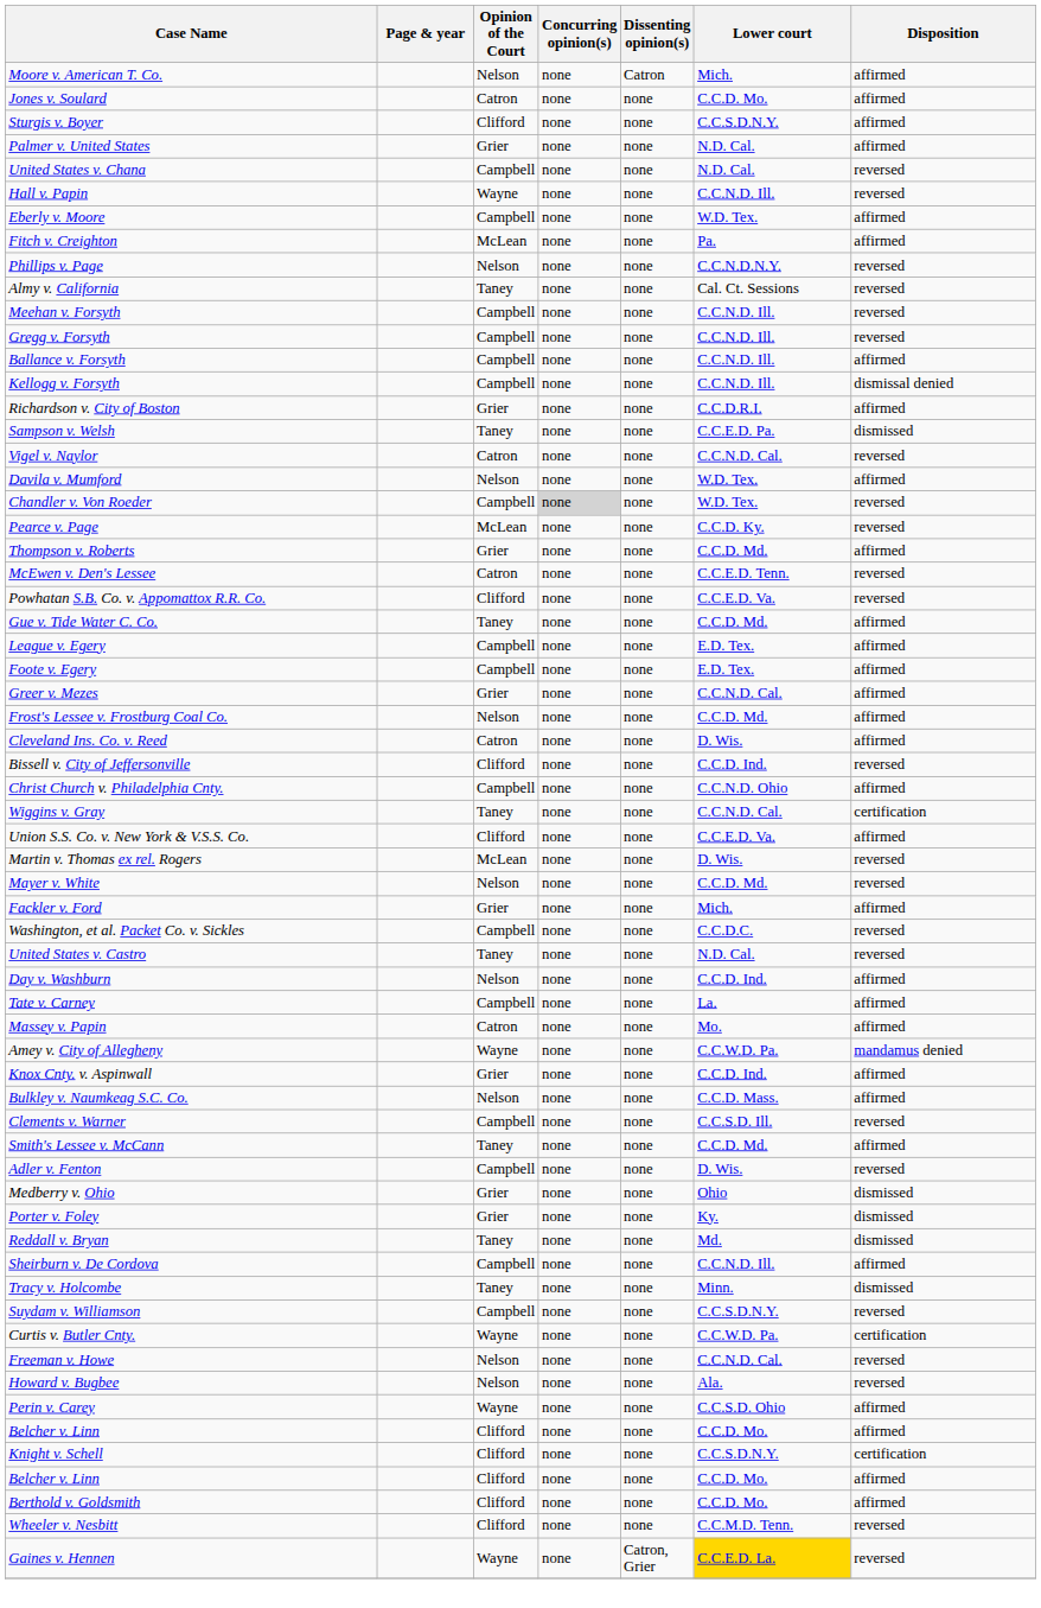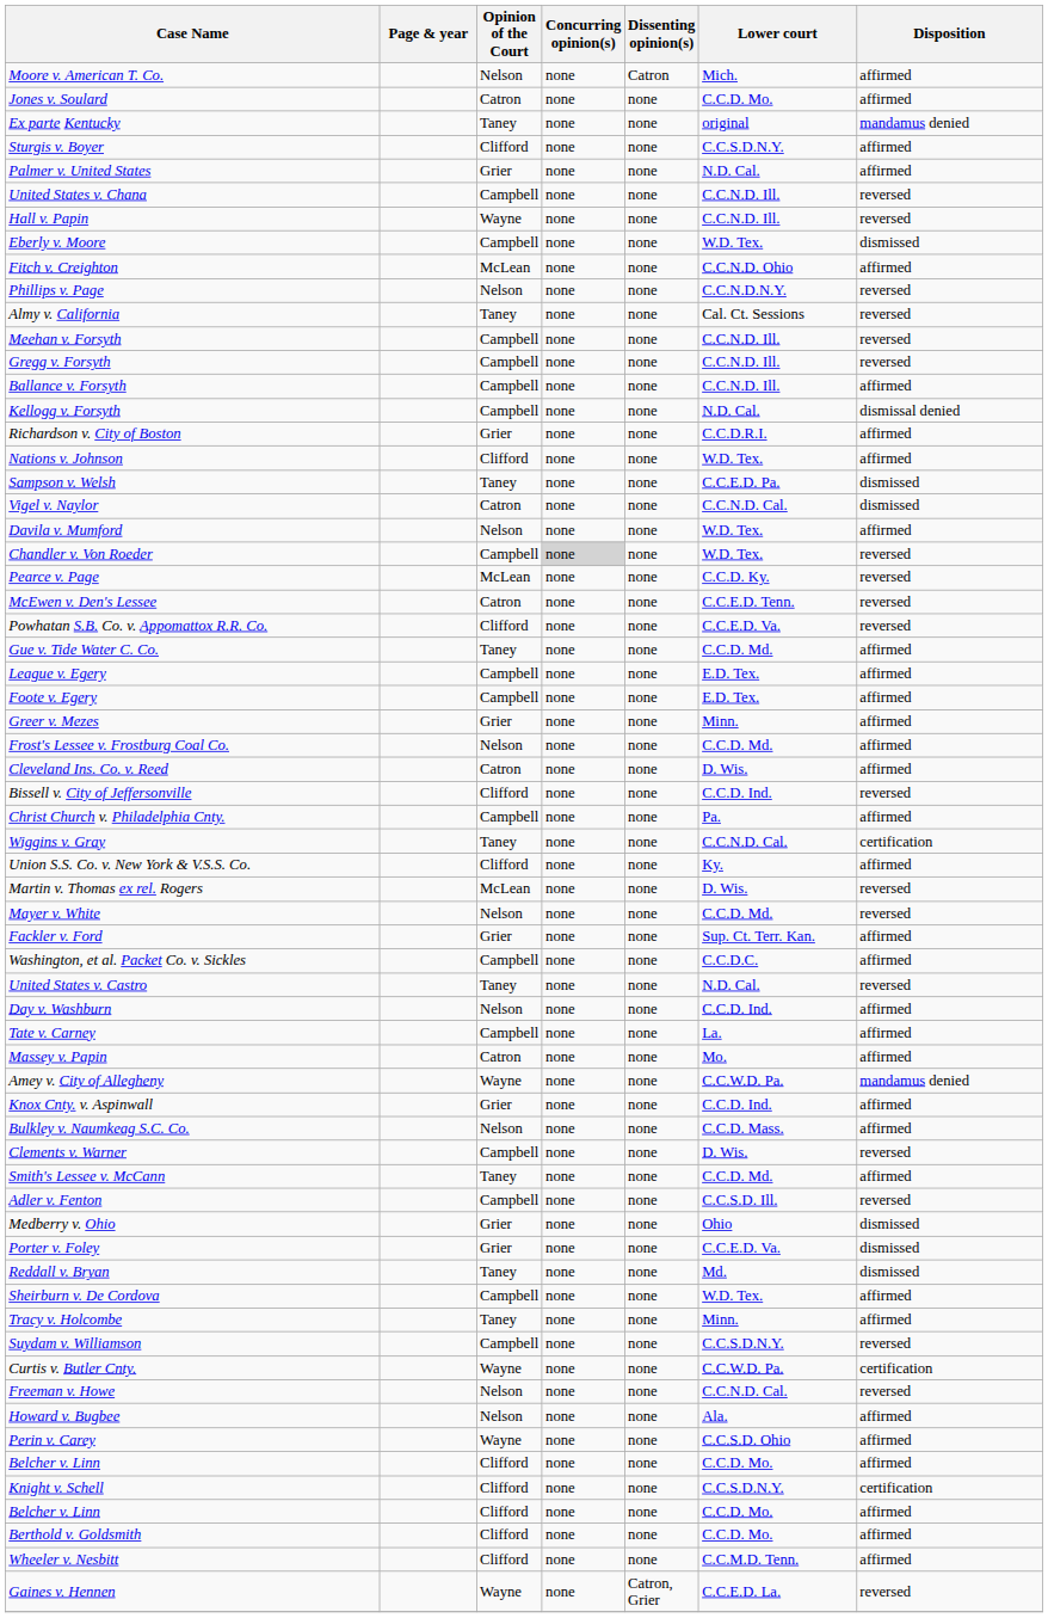 <table class="wikitable sortable">
 <tr>
 <th scope="col" style="width: 390px;">Case Name</th>
 <th scope="col" style="width: 95px;">Page & year</th>
 <th scope="col" style="width: 10px;">Opinion of the Court</th>
 <th scope="col" style="width: 10px;">Concurring opinion(s)</th>
 <th scope="col" style="width: 10px;">Dissenting opinion(s)</th>
 <th scope="col" style="width: 160px;">Lower court</th>
 <th scope="col" style="width: 190px;">Disposition</th>
 </tr>
 <tr>
 <td><em><a href='#'>Moore v. American T. Co.</a></em></td>
 <td align="right"></td>
 <td>Nelson</td>
 <td>none</td>
 <td>Catron</td>
 <td><a href='#'>Mich.</a></td>
 <td>affirmed</td>
 </tr>
 <tr>
 <td><em><a href='#'>Jones v. Soulard</a></em></td>
 <td align="right"></td>
 <td>Catron</td>
 <td>none</td>
 <td>none</td>
 <td><a href='#'>C.C.D. Mo.</a></td>
 <td>affirmed</td>
 </tr>
 <tr>
+<td><em><a href='#'>Ex parte</a> <a href='#'>Kentucky</a></em></td>
+<td align="right"></td>
+<td>Taney</td>
+<td>none</td>
+<td>none</td>
+<td><a href='#'>original</a></td>
+<td><a href='#'>mandamus</a> denied</td>
+</tr>
+<tr>
 <td><em><a href='#'>Sturgis v. Boyer</a></em></td>
 <td align="right"></td>
 <td>Clifford</td>
 <td>none</td>
 <td>none</td>
 <td><a href='#'>C.C.S.D.N.Y.</a></td>
 <td>affirmed</td>
 </tr>
 <tr>
 <td><em><a href='#'>Palmer v. United States</a></em></td>
 <td align="right"></td>
 <td>Grier</td>
 <td>none</td>
 <td>none</td>
 <td><a href='#'>N.D. Cal.</a></td>
 <td>affirmed</td>
 </tr>
 <tr>
 <td><em><a href='#'>United States v. Chana</a></em></td>
 <td align="right"></td>
 <td>Campbell</td>
 <td>none</td>
 <td>none</td>
-<td><a href='#'>N.D. Cal.</a></td>
+<td><a href='#'>C.C.N.D. Ill.</a></td>
 <td>reversed</td>
 </tr>
 <tr>
 <td><em><a href='#'>Hall v. Papin</a></em></td>
 <td align="right"></td>
 <td>Wayne</td>
 <td>none</td>
 <td>none</td>
 <td><a href='#'>C.C.N.D. Ill.</a></td>
 <td>reversed</td>
 </tr>
 <tr>
 <td><em><a href='#'>Eberly v. Moore</a></em></td>
 <td align="right"></td>
 <td>Campbell</td>
 <td>none</td>
 <td>none</td>
 <td><a href='#'>W.D. Tex.</a></td>
-<td>affirmed</td>
+<td>dismissed</td>
 </tr>
 <tr>
 <td><em><a href='#'>Fitch v. Creighton</a></em></td>
 <td align="right"></td>
 <td>McLean</td>
 <td>none</td>
 <td>none</td>
-<td><a href='#'>Pa.</a></td>
+<td><a href='#'>C.C.N.D. Ohio</a></td>
 <td>affirmed</td>
 </tr>
 <tr>
 <td><em><a href='#'>Phillips v. Page</a></em></td>
 <td align="right"></td>
 <td>Nelson</td>
 <td>none</td>
 <td>none</td>
 <td><a href='#'>C.C.N.D.N.Y.</a></td>
 <td>reversed</td>
 </tr>
 <tr>
 <td><em>Almy v. <a href='#'>California</a></em></td>
 <td align="right"></td>
 <td>Taney</td>
 <td>none</td>
 <td>none</td>
 <td>Cal. Ct. Sessions</td>
 <td>reversed</td>
 </tr>
 <tr>
 <td><em><a href='#'>Meehan v. Forsyth</a></em></td>
 <td align="right"></td>
 <td>Campbell</td>
 <td>none</td>
 <td>none</td>
 <td><a href='#'>C.C.N.D. Ill.</a></td>
 <td>reversed</td>
 </tr>
 <tr>
 <td><em><a href='#'>Gregg v. Forsyth</a></em></td>
 <td align="right"></td>
 <td>Campbell</td>
 <td>none</td>
 <td>none</td>
 <td><a href='#'>C.C.N.D. Ill.</a></td>
 <td>reversed</td>
 </tr>
 <tr>
 <td><em><a href='#'>Ballance v. Forsyth</a></em></td>
 <td align="right"></td>
 <td>Campbell</td>
 <td>none</td>
 <td>none</td>
 <td><a href='#'>C.C.N.D. Ill.</a></td>
 <td>affirmed</td>
 </tr>
 <tr>
 <td><em><a href='#'>Kellogg v. Forsyth</a></em></td>
 <td align="right"></td>
 <td>Campbell</td>
 <td>none</td>
 <td>none</td>
-<td><a href='#'>C.C.N.D. Ill.</a></td>
+<td><a href='#'>N.D. Cal.</a></td>
 <td>dismissal denied</td>
 </tr>
 <tr>
 <td><em>Richardson v. <a href='#'>City of Boston</a></em></td>
 <td align="right"></td>
 <td>Grier</td>
 <td>none</td>
 <td>none</td>
 <td><a href='#'>C.C.D.R.I.</a></td>
+<td>affirmed</td>
+</tr>
+<tr>
+<td><em><a href='#'>Nations v. Johnson</a></em></td>
+<td align="right"></td>
+<td>Clifford</td>
+<td>none</td>
+<td>none</td>
+<td><a href='#'>W.D. Tex.</a></td>
 <td>affirmed</td>
 </tr>
 <tr>
 <td><em><a href='#'>Sampson v. Welsh</a></em></td>
 <td align="right"></td>
 <td>Taney</td>
 <td>none</td>
 <td>none</td>
 <td><a href='#'>C.C.E.D. Pa.</a></td>
 <td>dismissed</td>
 </tr>
 <tr>
 <td><em><a href='#'>Vigel v. Naylor</a></em></td>
 <td align="right"></td>
 <td>Catron</td>
 <td>none</td>
 <td>none</td>
 <td><a href='#'>C.C.N.D. Cal.</a></td>
-<td>reversed</td>
+<td>dismissed</td>
 </tr>
 <tr>
 <td><em><a href='#'>Davila v. Mumford</a></em></td>
 <td align="right"></td>
 <td>Nelson</td>
 <td>none</td>
 <td>none</td>
 <td><a href='#'>W.D. Tex.</a></td>
 <td>affirmed</td>
 </tr>
 <tr>
 <td><em><a href='#'>Chandler v. Von Roeder</a></em></td>
 <td align="right"></td>
 <td>Campbell</td>
 <td style="background: lightgrey;">none</td>
 <td>none</td>
 <td><a href='#'>W.D. Tex.</a></td>
 <td>reversed</td>
 </tr>
 <tr>
 <td><em><a href='#'>Pearce v. Page</a></em></td>
 <td align="right"></td>
 <td>McLean</td>
 <td>none</td>
 <td>none</td>
 <td><a href='#'>C.C.D. Ky.</a></td>
 <td>reversed</td>
-</tr>
-<tr>
-<td><em><a href='#'>Thompson v. Roberts</a></em></td>
-<td align="right"></td>
-<td>Grier</td>
-<td>none</td>
-<td>none</td>
-<td><a href='#'>C.C.D. Md.</a></td>
-<td>affirmed</td>
 </tr>
 <tr>
 <td><em><a href='#'>McEwen v. Den's Lessee</a></em></td>
 <td align="right"></td>
 <td>Catron</td>
 <td>none</td>
 <td>none</td>
 <td><a href='#'>C.C.E.D. Tenn.</a></td>
 <td>reversed</td>
 </tr>
 <tr>
 <td><em>Powhatan <a href='#'>S.B.</a> Co. v. <a href='#'>Appomattox R.R. Co.</a></em></td>
 <td align="right"></td>
 <td>Clifford</td>
 <td>none</td>
 <td>none</td>
 <td><a href='#'>C.C.E.D. Va.</a></td>
 <td>reversed</td>
 </tr>
 <tr>
 <td><em><a href='#'>Gue v. Tide Water C. Co.</a></em></td>
 <td align="right"></td>
 <td>Taney</td>
 <td>none</td>
 <td>none</td>
 <td><a href='#'>C.C.D. Md.</a></td>
 <td>affirmed</td>
 </tr>
 <tr>
 <td><em><a href='#'>League v. Egery</a></em></td>
 <td align="right"></td>
 <td>Campbell</td>
 <td>none</td>
 <td>none</td>
 <td><a href='#'>E.D. Tex.</a></td>
 <td>affirmed</td>
 </tr>
 <tr>
 <td><em><a href='#'>Foote v. Egery</a></em></td>
 <td align="right"></td>
 <td>Campbell</td>
 <td>none</td>
 <td>none</td>
 <td><a href='#'>E.D. Tex.</a></td>
 <td>affirmed</td>
 </tr>
 <tr>
 <td><em><a href='#'>Greer v. Mezes</a></em></td>
 <td align="right"></td>
 <td>Grier</td>
 <td>none</td>
 <td>none</td>
-<td><a href='#'>C.C.N.D. Cal.</a></td>
+<td><a href='#'>Minn.</a></td>
 <td>affirmed</td>
 </tr>
 <tr>
 <td><em><a href='#'>Frost's Lessee v. Frostburg Coal Co.</a></em></td>
 <td align="right"></td>
 <td>Nelson</td>
 <td>none</td>
 <td>none</td>
 <td><a href='#'>C.C.D. Md.</a></td>
 <td>affirmed</td>
 </tr>
 <tr>
 <td><em><a href='#'>Cleveland Ins. Co. v. Reed</a></em></td>
 <td align="right"></td>
 <td>Catron</td>
 <td>none</td>
 <td>none</td>
 <td><a href='#'>D. Wis.</a></td>
 <td>affirmed</td>
 </tr>
 <tr>
 <td><em>Bissell v. <a href='#'>City of Jeffersonville</a></em></td>
 <td align="right"></td>
 <td>Clifford</td>
 <td>none</td>
 <td>none</td>
 <td><a href='#'>C.C.D. Ind.</a></td>
 <td>reversed</td>
 </tr>
 <tr>
 <td><em><a href='#'>Christ Church</a> v. <a href='#'>Philadelphia Cnty.</a></em></td>
 <td align="right"></td>
 <td>Campbell</td>
 <td>none</td>
 <td>none</td>
-<td><a href='#'>C.C.N.D. Ohio</a></td>
+<td><a href='#'>Pa.</a></td>
 <td>affirmed</td>
 </tr>
 <tr>
 <td><em><a href='#'>Wiggins v. Gray</a></em></td>
 <td align="right"></td>
 <td>Taney</td>
 <td>none</td>
 <td>none</td>
 <td><a href='#'>C.C.N.D. Cal.</a></td>
 <td>certification</td>
 </tr>
 <tr>
 <td><em>Union S.S. Co. v. New York & V.S.S. Co.</em></td>
 <td align="right"></td>
 <td>Clifford</td>
 <td>none</td>
 <td>none</td>
-<td><a href='#'>C.C.E.D. Va.</a></td>
+<td><a href='#'>Ky.</a></td>
 <td>affirmed</td>
 </tr>
 <tr>
 <td><em>Martin v. Thomas <a href='#'>ex rel.</a> Rogers</em></td>
 <td align="right"></td>
 <td>McLean</td>
 <td>none</td>
 <td>none</td>
 <td><a href='#'>D. Wis.</a></td>
 <td>reversed</td>
 </tr>
 <tr>
 <td><em><a href='#'>Mayer v. White</a></em></td>
 <td align="right"></td>
 <td>Nelson</td>
 <td>none</td>
 <td>none</td>
 <td><a href='#'>C.C.D. Md.</a></td>
 <td>reversed</td>
 </tr>
 <tr>
 <td><em><a href='#'>Fackler v. Ford</a></em></td>
 <td align="right"></td>
 <td>Grier</td>
 <td>none</td>
 <td>none</td>
-<td><a href='#'>Mich.</a></td>
+<td><a href='#'>Sup. Ct. Terr. Kan.</a></td>
 <td>affirmed</td>
 </tr>
 <tr>
 <td><em>Washington, et al. <a href='#'>Packet</a> Co. v. Sickles</em></td>
 <td align="right"></td>
 <td>Campbell</td>
 <td>none</td>
 <td>none</td>
 <td><a href='#'>C.C.D.C.</a></td>
-<td>reversed</td>
+<td>affirmed</td>
 </tr>
 <tr>
 <td><em><a href='#'>United States v. Castro</a></em></td>
 <td align="right"></td>
 <td>Taney</td>
 <td>none</td>
 <td>none</td>
 <td><a href='#'>N.D. Cal.</a></td>
 <td>reversed</td>
 </tr>
 <tr>
 <td><em><a href='#'>Day v. Washburn</a></em></td>
 <td align="right"></td>
 <td>Nelson</td>
 <td>none</td>
 <td>none</td>
 <td><a href='#'>C.C.D. Ind.</a></td>
 <td>affirmed</td>
 </tr>
 <tr>
 <td><em><a href='#'>Tate v. Carney</a></em></td>
 <td align="right"></td>
 <td>Campbell</td>
 <td>none</td>
 <td>none</td>
 <td><a href='#'>La.</a></td>
 <td>affirmed</td>
 </tr>
 <tr>
 <td><em><a href='#'>Massey v. Papin</a></em></td>
 <td align="right"></td>
 <td>Catron</td>
 <td>none</td>
 <td>none</td>
 <td><a href='#'>Mo.</a></td>
 <td>affirmed</td>
 </tr>
 <tr>
 <td><em>Amey v. <a href='#'>City of Allegheny</a></em></td>
 <td align="right"></td>
 <td>Wayne</td>
 <td>none</td>
 <td>none</td>
 <td><a href='#'>C.C.W.D. Pa.</a></td>
 <td><a href='#'>mandamus</a> denied</td>
 </tr>
 <tr>
 <td><em><a href='#'>Knox Cnty.</a> v. Aspinwall</em></td>
 <td align="right"></td>
 <td>Grier</td>
 <td>none</td>
 <td>none</td>
 <td><a href='#'>C.C.D. Ind.</a></td>
 <td>affirmed</td>
 </tr>
 <tr>
 <td><em><a href='#'>Bulkley v. Naumkeag S.C. Co.</a></em></td>
 <td align="right"></td>
 <td>Nelson</td>
 <td>none</td>
 <td>none</td>
 <td><a href='#'>C.C.D. Mass.</a></td>
 <td>affirmed</td>
 </tr>
 <tr>
 <td><em><a href='#'>Clements v. Warner</a></em></td>
 <td align="right"></td>
 <td>Campbell</td>
 <td>none</td>
 <td>none</td>
-<td><a href='#'>C.C.S.D. Ill.</a></td>
+<td><a href='#'>D. Wis.</a></td>
 <td>reversed</td>
 </tr>
 <tr>
 <td><em><a href='#'>Smith's Lessee v. McCann</a></em></td>
 <td align="right"></td>
 <td>Taney</td>
 <td>none</td>
 <td>none</td>
 <td><a href='#'>C.C.D. Md.</a></td>
 <td>affirmed</td>
 </tr>
 <tr>
 <td><em><a href='#'>Adler v. Fenton</a></em></td>
 <td align="right"></td>
 <td>Campbell</td>
 <td>none</td>
 <td>none</td>
-<td><a href='#'>D. Wis.</a></td>
+<td><a href='#'>C.C.S.D. Ill.</a></td>
 <td>reversed</td>
 </tr>
 <tr>
 <td><em>Medberry v. <a href='#'>Ohio</a></em></td>
 <td align="right"></td>
 <td>Grier</td>
 <td>none</td>
 <td>none</td>
 <td><a href='#'>Ohio</a></td>
 <td>dismissed</td>
 </tr>
 <tr>
 <td><em><a href='#'>Porter v. Foley</a></em></td>
 <td align="right"></td>
 <td>Grier</td>
 <td>none</td>
 <td>none</td>
-<td><a href='#'>Ky.</a></td>
+<td><a href='#'>C.C.E.D. Va.</a></td>
 <td>dismissed</td>
 </tr>
 <tr>
 <td><em><a href='#'>Reddall v. Bryan</a></em></td>
 <td align="right"></td>
 <td>Taney</td>
 <td>none</td>
 <td>none</td>
 <td><a href='#'>Md.</a></td>
 <td>dismissed</td>
 </tr>
 <tr>
 <td><em><a href='#'>Sheirburn v. De Cordova</a></em></td>
 <td align="right"></td>
 <td>Campbell</td>
 <td>none</td>
 <td>none</td>
-<td><a href='#'>C.C.N.D. Ill.</a></td>
+<td><a href='#'>W.D. Tex.</a></td>
 <td>affirmed</td>
 </tr>
 <tr>
 <td><em><a href='#'>Tracy v. Holcombe</a></em></td>
 <td align="right"></td>
 <td>Taney</td>
 <td>none</td>
 <td>none</td>
 <td><a href='#'>Minn.</a></td>
-<td>dismissed</td>
+<td>affirmed</td>
 </tr>
 <tr>
 <td><em><a href='#'>Suydam v. Williamson</a></em></td>
 <td align="right"></td>
 <td>Campbell</td>
 <td>none</td>
 <td>none</td>
 <td><a href='#'>C.C.S.D.N.Y.</a></td>
 <td>reversed</td>
 </tr>
 <tr>
 <td><em>Curtis v. <a href='#'>Butler Cnty.</a></em></td>
 <td align="right"></td>
 <td>Wayne</td>
 <td>none</td>
 <td>none</td>
 <td><a href='#'>C.C.W.D. Pa.</a></td>
 <td>certification</td>
 </tr>
 <tr>
 <td><em><a href='#'>Freeman v. Howe</a></em></td>
 <td align="right"></td>
 <td>Nelson</td>
 <td>none</td>
 <td>none</td>
 <td><a href='#'>C.C.N.D. Cal.</a></td>
 <td>reversed</td>
 </tr>
 <tr>
 <td><em><a href='#'>Howard v. Bugbee</a></em></td>
 <td align="right"></td>
 <td>Nelson</td>
 <td>none</td>
 <td>none</td>
 <td><a href='#'>Ala.</a></td>
-<td>reversed</td>
+<td>affirmed</td>
 </tr>
 <tr>
 <td><em><a href='#'>Perin v. Carey</a></em></td>
 <td align="right"></td>
 <td>Wayne</td>
 <td>none</td>
 <td>none</td>
 <td><a href='#'>C.C.S.D. Ohio</a></td>
 <td>affirmed</td>
 </tr>
 <tr>
 <td><em><a href='#'>Belcher v. Linn</a></em></td>
 <td align="right"></td>
 <td>Clifford</td>
 <td>none</td>
 <td>none</td>
 <td><a href='#'>C.C.D. Mo.</a></td>
 <td>affirmed</td>
 </tr>
 <tr>
 <td><em><a href='#'>Knight v. Schell</a></em></td>
 <td align="right"></td>
 <td>Clifford</td>
 <td>none</td>
 <td>none</td>
 <td><a href='#'>C.C.S.D.N.Y.</a></td>
 <td>certification</td>
 </tr>
 <tr>
 <td><em><a href='#'>Belcher v. Linn</a></em></td>
 <td align="right"></td>
 <td>Clifford</td>
 <td>none</td>
 <td>none</td>
 <td><a href='#'>C.C.D. Mo.</a></td>
 <td>affirmed</td>
 </tr>
 <tr>
 <td><em><a href='#'>Berthold v. Goldsmith</a></em></td>
 <td align="right"></td>
 <td>Clifford</td>
 <td>none</td>
 <td>none</td>
 <td><a href='#'>C.C.D. Mo.</a></td>
 <td>affirmed</td>
 </tr>
 <tr>
 <td><em><a href='#'>Wheeler v. Nesbitt</a></em></td>
 <td align="right"></td>
 <td>Clifford</td>
 <td>none</td>
 <td>none</td>
 <td><a href='#'>C.C.M.D. Tenn.</a></td>
-<td>reversed</td>
+<td>affirmed</td>
 </tr>
 <tr>
 <td><em><a href='#'>Gaines v. Hennen</a></em></td>
 <td align="right"></td>
 <td>Wayne</td>
 <td>none</td>
 <td>Catron, Grier</td>
-<td style="background: gold;"><a href='#'>C.C.E.D. La.</a></td>
+<td><a href='#'>C.C.E.D. La.</a></td>
 <td>reversed</td>
 </tr>
 <tr>
 </tr>
 </table>
